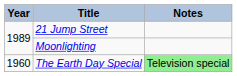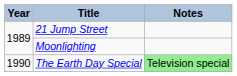 <table class="wikitable" style="font-size:95%;">
 <tr>
 <th style="background:#B0C4DE;">Year</th>
 <th style="background:#B0C4DE;">Title</th>
 <th style="background:#B0C4DE;">Notes</th>
 </tr>
 <tr>
 <td rowspan=2>1989</td>
 <td><em><a href='#'>21 Jump Street</a></em></td>
 <td></td>
 </tr>
 <tr>
 <td><em><a href='#'>Moonlighting</a></em></td>
 <td></td>
 </tr>
 <tr>
-<td>1960</td>
+<td>1990</td>
 <td><em><a href='#'>The Earth Day Special</a></em></td>
 <td style="background: lightgreen;">Television special</td>
 </tr>
 </table>
